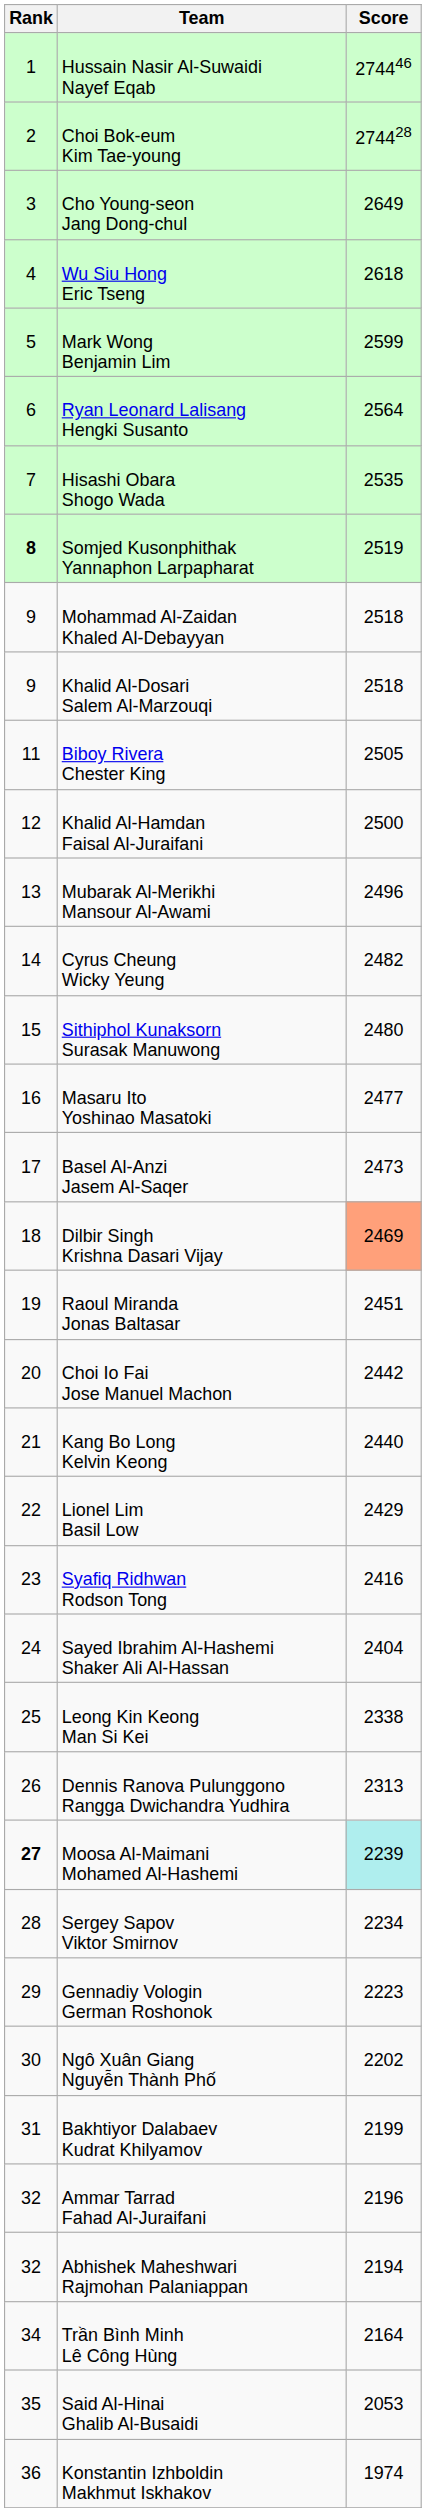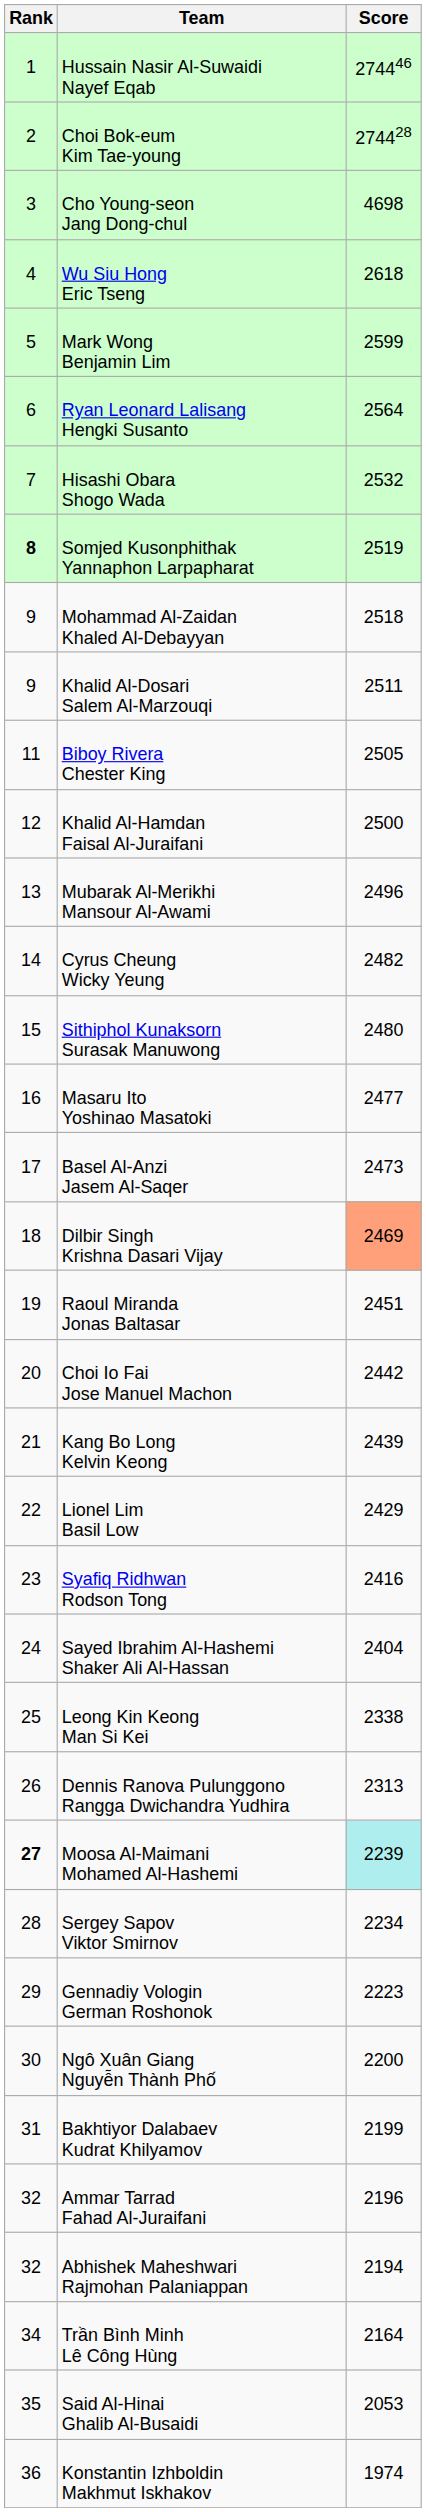 <table class=wikitable style="text-align:center">
 <tr>
 <th width=40>Rank</th>
 <th width=250>Team</th>
 <th width=60>Score</th>
 </tr>
 <tr bgcolor="ccffcc">
 <td>1</td>
 <td align=left><br>Hussain Nasir Al-Suwaidi<br>Nayef Eqab</td>
 <td>2744<sup>46</sup></td>
 </tr>
 <tr bgcolor="ccffcc">
 <td>2</td>
 <td align=left><br>Choi Bok-eum<br>Kim Tae-young</td>
 <td>2744<sup>28</sup></td>
 </tr>
 <tr bgcolor="ccffcc">
 <td>3</td>
 <td align=left><br>Cho Young-seon<br>Jang Dong-chul</td>
-<td>2649</td>
+<td>4698</td>
 </tr>
 <tr bgcolor="ccffcc">
 <td>4</td>
 <td align=left><br><a href='#'>Wu Siu Hong</a><br>Eric Tseng</td>
 <td>2618</td>
 </tr>
 <tr bgcolor="ccffcc">
 <td>5</td>
 <td align=left><br>Mark Wong<br>Benjamin Lim</td>
 <td>2599</td>
 </tr>
 <tr bgcolor="ccffcc">
 <td>6</td>
 <td align=left><br><a href='#'>Ryan Leonard Lalisang</a><br>Hengki Susanto</td>
 <td>2564</td>
 </tr>
 <tr bgcolor="ccffcc">
 <td>7</td>
 <td align=left><br>Hisashi Obara<br>Shogo Wada</td>
-<td>2535</td>
+<td>2532</td>
 </tr>
 <tr bgcolor="ccffcc">
 <td><strong>8</strong></td>
 <td align=left><br>Somjed Kusonphithak<br>Yannaphon Larpapharat</td>
 <td>2519</td>
 </tr>
 <tr>
 <td>9</td>
 <td align=left><br>Mohammad Al-Zaidan<br>Khaled Al-Debayyan</td>
 <td>2518</td>
 </tr>
 <tr>
 <td>9</td>
 <td align=left><br>Khalid Al-Dosari<br>Salem Al-Marzouqi</td>
-<td>2518</td>
+<td>2511</td>
 </tr>
 <tr>
 <td>11</td>
 <td align=left><br><a href='#'>Biboy Rivera</a><br>Chester King</td>
 <td>2505</td>
 </tr>
 <tr>
 <td>12</td>
 <td align=left><br>Khalid Al-Hamdan<br>Faisal Al-Juraifani</td>
 <td>2500</td>
 </tr>
 <tr>
 <td>13</td>
 <td align=left><br>Mubarak Al-Merikhi<br>Mansour Al-Awami</td>
 <td>2496</td>
 </tr>
 <tr>
 <td>14</td>
 <td align=left><br>Cyrus Cheung<br>Wicky Yeung</td>
 <td>2482</td>
 </tr>
 <tr>
 <td>15</td>
 <td align=left><br><a href='#'>Sithiphol Kunaksorn</a><br>Surasak Manuwong</td>
 <td>2480</td>
 </tr>
 <tr>
 <td>16</td>
 <td align=left><br>Masaru Ito<br>Yoshinao Masatoki</td>
 <td>2477</td>
 </tr>
 <tr>
 <td>17</td>
 <td align=left><br>Basel Al-Anzi<br>Jasem Al-Saqer</td>
 <td>2473</td>
 </tr>
 <tr>
 <td>18</td>
 <td align=left><br>Dilbir Singh<br>Krishna Dasari Vijay</td>
 <td style="background: lightsalmon;">2469</td>
 </tr>
 <tr>
 <td>19</td>
 <td align=left><br>Raoul Miranda<br>Jonas Baltasar</td>
 <td>2451</td>
 </tr>
 <tr>
 <td>20</td>
 <td align=left><br>Choi Io Fai<br>Jose Manuel Machon</td>
 <td>2442</td>
 </tr>
 <tr>
 <td>21</td>
 <td align=left><br>Kang Bo Long<br>Kelvin Keong</td>
-<td>2440</td>
+<td>2439</td>
 </tr>
 <tr>
 <td>22</td>
 <td align=left><br>Lionel Lim<br>Basil Low</td>
 <td>2429</td>
 </tr>
 <tr>
 <td>23</td>
 <td align=left><br><a href='#'>Syafiq Ridhwan</a><br>Rodson Tong</td>
 <td>2416</td>
 </tr>
 <tr>
 <td>24</td>
 <td align=left><br>Sayed Ibrahim Al-Hashemi<br>Shaker Ali Al-Hassan</td>
 <td>2404</td>
 </tr>
 <tr>
 <td>25</td>
 <td align=left><br>Leong Kin Keong<br>Man Si Kei</td>
 <td>2338</td>
 </tr>
 <tr>
 <td>26</td>
 <td align=left><br>Dennis Ranova Pulunggono<br>Rangga Dwichandra Yudhira</td>
 <td>2313</td>
 </tr>
 <tr>
 <td><strong>27</strong></td>
 <td align=left><br>Moosa Al-Maimani<br>Mohamed Al-Hashemi</td>
 <td style="background: paleturquoise;">2239</td>
 </tr>
 <tr>
 <td>28</td>
 <td align=left><br>Sergey Sapov<br>Viktor Smirnov</td>
 <td>2234</td>
 </tr>
 <tr>
 <td>29</td>
 <td align=left><br>Gennadiy Vologin<br>German Roshonok</td>
 <td>2223</td>
 </tr>
 <tr>
 <td>30</td>
 <td align=left><br>Ngô Xuân Giang<br>Nguyễn Thành Phố</td>
-<td>2202</td>
+<td>2200</td>
 </tr>
 <tr>
 <td>31</td>
 <td align=left><br>Bakhtiyor Dalabaev<br>Kudrat Khilyamov</td>
 <td>2199</td>
 </tr>
 <tr>
 <td>32</td>
 <td align=left><br>Ammar Tarrad<br>Fahad Al-Juraifani</td>
 <td>2196</td>
 </tr>
 <tr>
 <td>32</td>
 <td align=left><br>Abhishek Maheshwari<br>Rajmohan Palaniappan</td>
 <td>2194</td>
 </tr>
 <tr>
 <td>34</td>
 <td align=left><br>Trần Bình Minh<br>Lê Công Hùng</td>
 <td>2164</td>
 </tr>
 <tr>
 <td>35</td>
 <td align=left><br>Said Al-Hinai<br>Ghalib Al-Busaidi</td>
 <td>2053</td>
 </tr>
 <tr>
 <td>36</td>
 <td align=left><br>Konstantin Izhboldin<br>Makhmut Iskhakov</td>
 <td>1974</td>
 </tr>
 </table>
